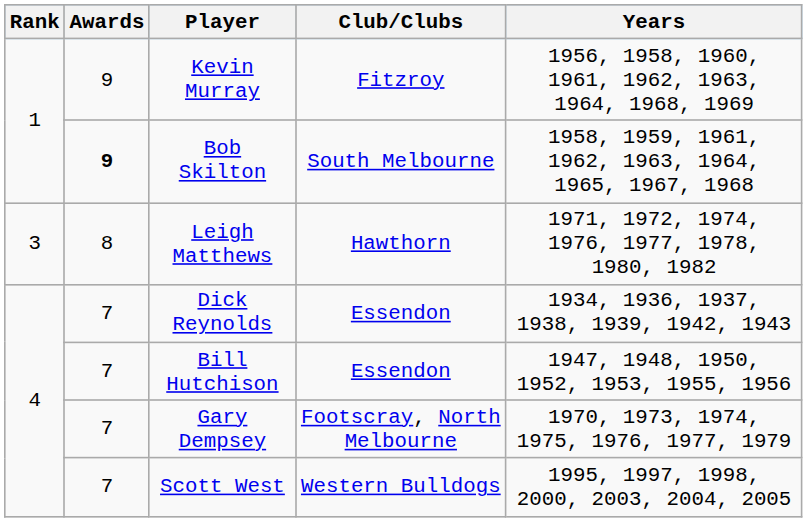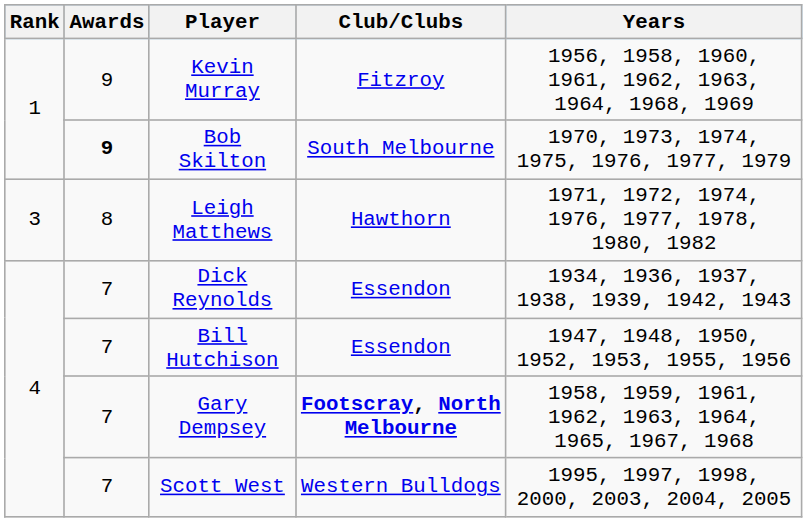 <table class="wikitable" style="text-align:center; width:80%;">
 <tr style="background:#87cefa;">
 <th>Rank</th>
 <th>Awards</th>
 <th>Player</th>
 <th>Club/Clubs</th>
 <th>Years</th>
 </tr>
 <tr>
 <td rowspan=2>1</td>
 <td>9</td>
 <td><a href='#'>Kevin Murray</a></td>
 <td><a href='#'>Fitzroy</a></td>
 <td>1956, 1958, 1960, 1961, 1962, 1963, 1964, 1968, 1969</td>
 </tr>
 <tr>
 <td><strong>9</strong></td>
 <td><a href='#'>Bob Skilton</a></td>
 <td><a href='#'>South Melbourne</a></td>
-<td>1958, 1959, 1961, 1962, 1963, 1964, 1965, 1967, 1968</td>
+<td>1970, 1973, 1974, 1975, 1976, 1977, 1979</td>
 </tr>
 <tr>
 <td>3</td>
 <td>8</td>
 <td><a href='#'>Leigh Matthews</a></td>
 <td><a href='#'>Hawthorn</a></td>
 <td>1971, 1972, 1974, 1976, 1977, 1978, 1980, 1982</td>
 </tr>
 <tr>
 <td rowspan=4>4</td>
 <td>7</td>
 <td><a href='#'>Dick Reynolds</a></td>
 <td><a href='#'>Essendon</a></td>
 <td>1934, 1936, 1937, 1938, 1939, 1942, 1943</td>
 </tr>
 <tr>
 <td>7</td>
 <td><a href='#'>Bill Hutchison</a></td>
 <td><a href='#'>Essendon</a></td>
 <td>1947, 1948, 1950, 1952, 1953, 1955, 1956</td>
 </tr>
 <tr>
 <td>7</td>
 <td><a href='#'>Gary Dempsey</a></td>
-<td><a href='#'>Footscray</a>, <a href='#'>North Melbourne</a></td>
-<td>1970, 1973, 1974, 1975, 1976, 1977, 1979</td>
+<td><strong><a href='#'>Footscray</a>, <a href='#'>North Melbourne</a></strong></td>
+<td>1958, 1959, 1961, 1962, 1963, 1964, 1965, 1967, 1968</td>
 </tr>
 <tr>
 <td>7</td>
 <td><a href='#'>Scott West</a></td>
 <td><a href='#'>Western Bulldogs</a></td>
 <td>1995, 1997, 1998, 2000, 2003, 2004, 2005</td>
 </tr>
 </table>
